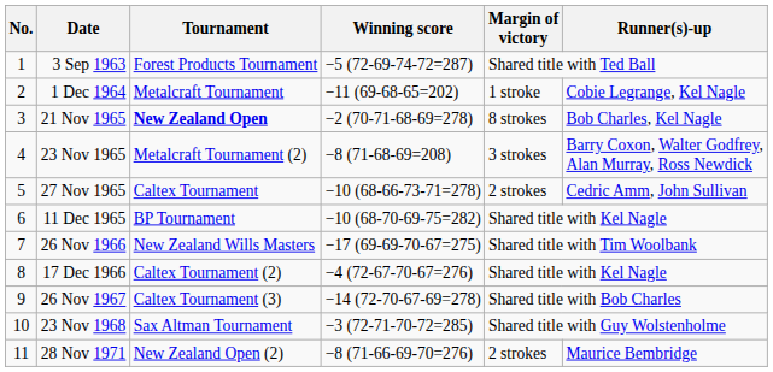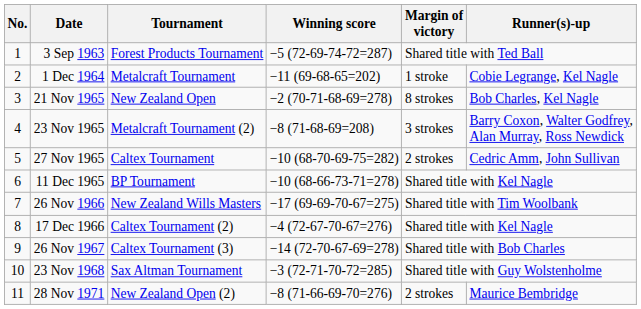 <table class="wikitable" style="font-size:95%;">
 <tr>
 <th>No.</th>
 <th>Date</th>
 <th>Tournament</th>
 <th>Winning score</th>
 <th>Margin of<br>victory</th>
 <th>Runner(s)-up</th>
 </tr>
 <tr>
 <td align=center>1</td>
 <td align=right>3 Sep <a href='#'>1963</a></td>
 <td><a href='#'>Forest Products Tournament</a></td>
 <td>−5 (72-69-74-72=287)</td>
 <td colspan=2>Shared title with  <a href='#'>Ted Ball</a></td>
 </tr>
 <tr>
 <td align=center>2</td>
 <td align=right>1 Dec <a href='#'>1964</a></td>
 <td><a href='#'>Metalcraft Tournament</a></td>
 <td>−11 (69-68-65=202)</td>
 <td>1 stroke</td>
 <td> <a href='#'>Cobie Legrange</a>,  <a href='#'>Kel Nagle</a></td>
 </tr>
 <tr>
 <td align=center>3</td>
 <td align=right>21 Nov <a href='#'>1965</a></td>
-<td><strong><a href='#'>New Zealand Open</a></strong></td>
+<td><a href='#'>New Zealand Open</a></td>
 <td>−2 (70-71-68-69=278)</td>
 <td>8 strokes</td>
 <td> <a href='#'>Bob Charles</a>,  <a href='#'>Kel Nagle</a></td>
 </tr>
 <tr>
 <td align=center>4</td>
 <td align=right>23 Nov 1965</td>
 <td><a href='#'>Metalcraft Tournament</a> (2)</td>
 <td>−8 (71-68-69=208)</td>
 <td>3 strokes</td>
 <td> <a href='#'>Barry Coxon</a>,  <a href='#'>Walter Godfrey</a>,<br> <a href='#'>Alan Murray</a>,  <a href='#'>Ross Newdick</a></td>
 </tr>
 <tr>
 <td align=center>5</td>
 <td align=right>27 Nov 1965</td>
 <td><a href='#'>Caltex Tournament</a></td>
-<td>−10 (68-66-73-71=278)</td>
+<td>−10 (68-70-69-75=282)</td>
 <td>2 strokes</td>
 <td> <a href='#'>Cedric Amm</a>,  <a href='#'>John Sullivan</a></td>
 </tr>
 <tr>
 <td align=center>6</td>
 <td align=right>11 Dec 1965</td>
 <td><a href='#'>BP Tournament</a></td>
-<td>−10 (68-70-69-75=282)</td>
+<td>−10 (68-66-73-71=278)</td>
 <td colspan=2>Shared title with  <a href='#'>Kel Nagle</a></td>
 </tr>
 <tr>
 <td align=center>7</td>
 <td align=right>26 Nov <a href='#'>1966</a></td>
 <td><a href='#'>New Zealand Wills Masters</a></td>
 <td>−17 (69-69-70-67=275)</td>
 <td colspan=2>Shared title with  <a href='#'>Tim Woolbank</a></td>
 </tr>
 <tr>
 <td align=center>8</td>
 <td align=right>17 Dec 1966</td>
 <td><a href='#'>Caltex Tournament</a> (2)</td>
 <td>−4 (72-67-70-67=276)</td>
 <td colspan=2>Shared title with  <a href='#'>Kel Nagle</a></td>
 </tr>
 <tr>
 <td align=center>9</td>
 <td align=right>26 Nov <a href='#'>1967</a></td>
 <td><a href='#'>Caltex Tournament</a> (3)</td>
 <td>−14 (72-70-67-69=278)</td>
 <td colspan=2>Shared title with  <a href='#'>Bob Charles</a></td>
 </tr>
 <tr>
 <td align=center>10</td>
 <td align=right>23 Nov <a href='#'>1968</a></td>
 <td><a href='#'>Sax Altman Tournament</a></td>
 <td>−3 (72-71-70-72=285)</td>
 <td colspan=2>Shared title with  <a href='#'>Guy Wolstenholme</a></td>
 </tr>
 <tr>
 <td align=center>11</td>
 <td align=right>28 Nov <a href='#'>1971</a></td>
 <td><a href='#'>New Zealand Open</a> (2)</td>
 <td>−8 (71-66-69-70=276)</td>
 <td>2 strokes</td>
 <td> <a href='#'>Maurice Bembridge</a></td>
 </tr>
 </table>
